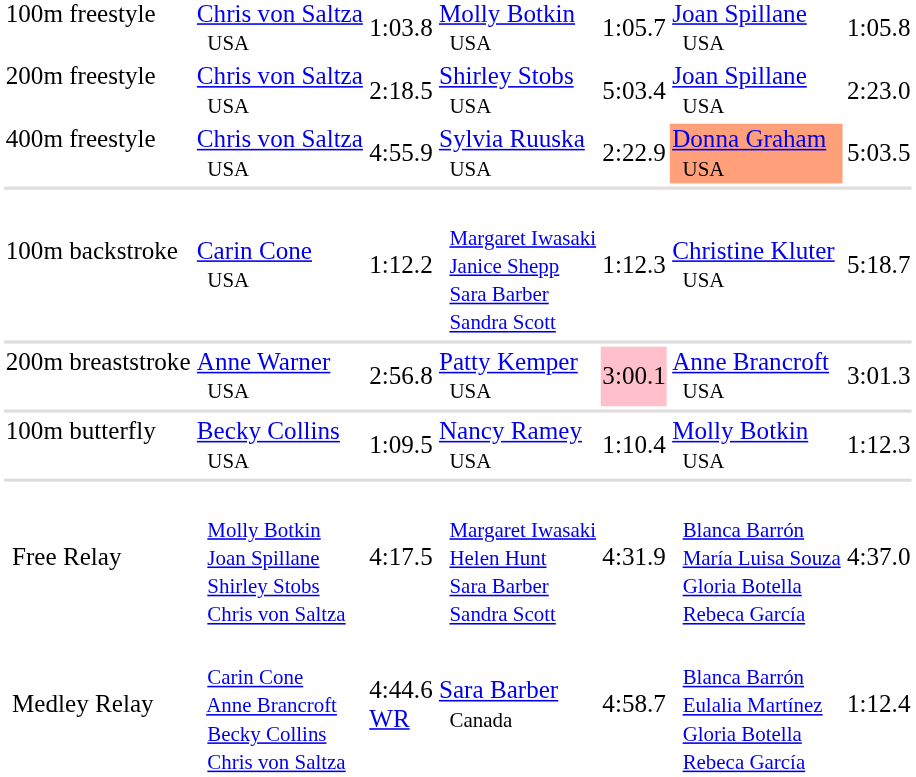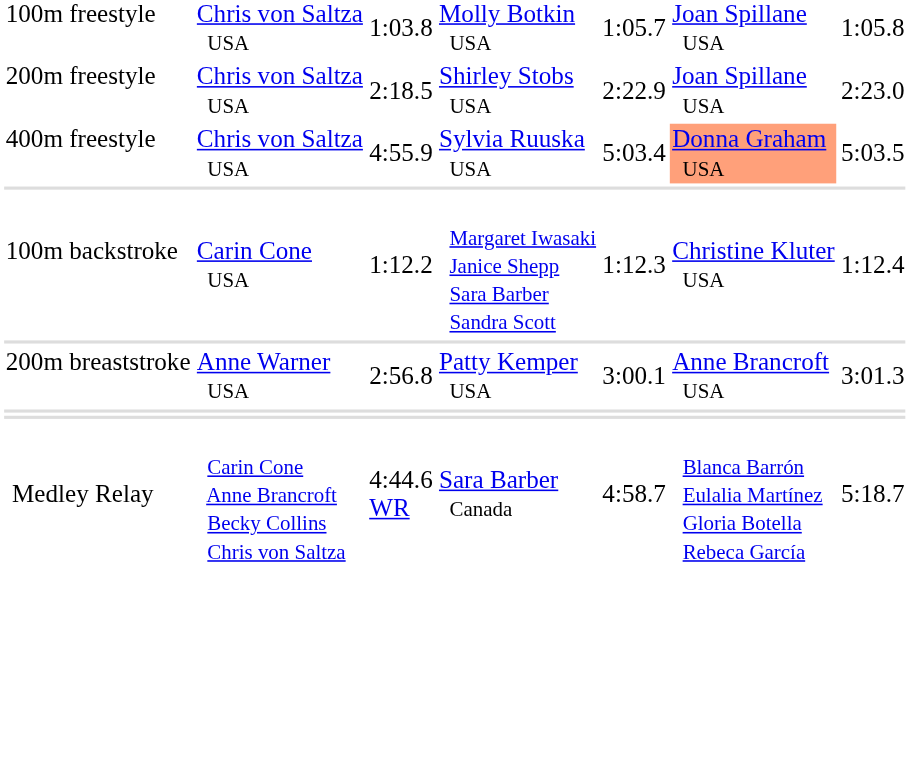 <table>
 <tr>
 <td>100m freestyle <br>  </td>
 <td><a href='#'>Chris von Saltza</a> <small><br>   USA </small></td>
 <td>1:03.8</td>
 <td><a href='#'>Molly Botkin</a> <small><br>   USA </small></td>
 <td>1:05.7</td>
 <td><a href='#'>Joan Spillane</a> <small><br>   USA </small></td>
 <td>1:05.8</td>
 </tr>
 <tr>
 <td>200m freestyle <br>  </td>
 <td><a href='#'>Chris von Saltza</a> <small><br>   USA </small></td>
 <td>2:18.5</td>
 <td><a href='#'>Shirley Stobs</a> <small><br>   USA </small></td>
-<td>5:03.4</td>
+<td>2:22.9</td>
 <td><a href='#'>Joan Spillane</a> <small><br>   USA </small></td>
 <td>2:23.0</td>
 </tr>
 <tr>
 <td>400m freestyle <br>  </td>
 <td><a href='#'>Chris von Saltza</a> <small><br>   USA </small></td>
 <td>4:55.9</td>
 <td><a href='#'>Sylvia Ruuska</a> <small><br>   USA </small></td>
-<td>2:22.9</td>
+<td>5:03.4</td>
 <td style="background: lightsalmon;"><a href='#'>Donna Graham</a> <small><br>   USA </small></td>
 <td>5:03.5</td>
 </tr>
 <tr bgcolor=#DDDDDD>
 <td colspan=7></td>
 </tr>
 <tr>
 <td>100m backstroke <br>  </td>
 <td><a href='#'>Carin Cone</a> <small><br>   USA </small></td>
 <td>1:12.2</td>
 <td> <small><br>   <a href='#'>Margaret Iwasaki</a> <br>   <a href='#'>Janice Shepp</a> <br>   <a href='#'>Sara Barber</a> <br>   <a href='#'>Sandra Scott</a> </small></td>
 <td>1:12.3</td>
 <td><a href='#'>Christine Kluter</a> <small><br>   USA </small></td>
-<td>5:18.7</td>
+<td>1:12.4</td>
 </tr>
 <tr bgcolor=#DDDDDD>
 <td colspan=7></td>
 </tr>
 <tr>
 <td>200m breaststroke <br>  </td>
 <td><a href='#'>Anne Warner</a> <small><br>   USA </small></td>
 <td>2:56.8</td>
 <td><a href='#'>Patty Kemper</a> <small><br>   USA </small></td>
-<td style="background: pink;">3:00.1</td>
+<td>3:00.1</td>
 <td><a href='#'>Anne Brancroft</a> <small><br>   USA </small></td>
 <td>3:01.3</td>
 </tr>
 <tr bgcolor=#DDDDDD>
 <td colspan=7></td>
 </tr>
-<tr>
-<td>100m butterfly <br>  </td>
-<td><a href='#'>Becky Collins</a> <small><br>   USA </small></td>
-<td>1:09.5</td>
-<td><a href='#'>Nancy Ramey</a> <small><br>   USA </small></td>
-<td>1:10.4</td>
-<td><a href='#'>Molly Botkin</a> <small><br>   USA </small></td>
-<td>1:12.3</td>
-</tr>
 <tr bgcolor=#DDDDDD>
 <td colspan=7></td>
-</tr>
-<tr>
-<td><br> Free Relay <br>  </td>
-<td> <small><br>   <a href='#'>Molly Botkin</a> <br>   <a href='#'>Joan Spillane</a> <br>   <a href='#'>Shirley Stobs</a> <br>   <a href='#'>Chris von Saltza</a> </small></td>
-<td>4:17.5</td>
-<td> <small><br>   <a href='#'>Margaret Iwasaki</a> <br>   <a href='#'>Helen Hunt</a> <br>   <a href='#'>Sara Barber</a> <br>   <a href='#'>Sandra Scott</a> </small></td>
-<td>4:31.9</td>
-<td> <small><br>   <a href='#'>Blanca Barrón</a> <br>   <a href='#'>María Luisa Souza</a> <br>   <a href='#'>Gloria Botella</a> <br>   <a href='#'>Rebeca García</a> </small></td>
-<td>4:37.0</td>
 </tr>
 <tr>
 <td><br> Medley Relay <br>  </td>
 <td> <small><br>   <a href='#'>Carin Cone</a> <br>   <a href='#'>Anne Brancroft</a> <br>   <a href='#'>Becky Collins</a> <br>   <a href='#'>Chris von Saltza</a> </small></td>
 <td>4:44.6 <br><a href='#'>WR</a></td>
 <td><a href='#'>Sara Barber</a> <small><br>   Canada </small></td>
 <td>4:58.7</td>
 <td> <small><br>   <a href='#'>Blanca Barrón</a> <br>   <a href='#'>Eulalia Martínez</a> <br>   <a href='#'>Gloria Botella</a> <br>   <a href='#'>Rebeca García</a> </small></td>
-<td>1:12.4</td>
+<td>5:18.7</td>
 </tr>
 <tr>
 </tr>
 </table>
